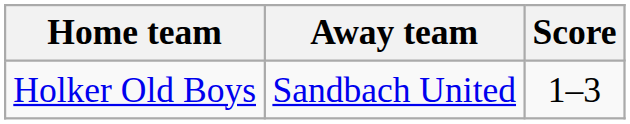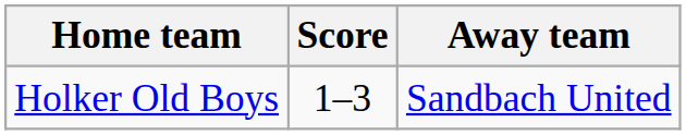 <table class="wikitable" style="text-align: center">
 <tr>
 <th>Home team</th>
+<th>Score</th>
 <th>Away team</th>
-<th>Score</th>
 </tr>
 <tr>
 <td><a href='#'>Holker Old Boys</a></td>
+<td>1–3</td>
 <td><a href='#'>Sandbach United</a></td>
-<td>1–3</td>
 </tr>
 </table>
